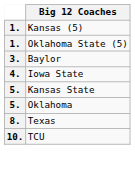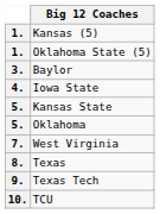 <table class="wikitable" style="white-space:nowrap; font-size:90%;">
 <tr>
 <td ! colspan=1 style="background:white; border-top-style:hidden; border-left-style:hidden;"></td>
 <th>Big 12 Coaches</th>
 </tr>
 <tr>
 <th>1.</th>
 <td>Kansas (5)</td>
 </tr>
 <tr>
 <th>1.</th>
 <td>Oklahoma State (5)</td>
 </tr>
 <tr>
 <th>3.</th>
 <td>Baylor</td>
 </tr>
 <tr>
 <th>4.</th>
 <td>Iowa State</td>
 </tr>
 <tr>
 <th>5.</th>
 <td>Kansas State</td>
 </tr>
 <tr>
 <th>5.</th>
 <td>Oklahoma</td>
 </tr>
 <tr>
+<th>7.</th>
+<td>West Virginia</td>
+</tr>
+<tr>
 <th>8.</th>
 <td>Texas</td>
+</tr>
+<tr>
+<th>9.</th>
+<td>Texas Tech</td>
 </tr>
 <tr>
 <th>10.</th>
 <td>TCU</td>
 </tr>
 </table>
